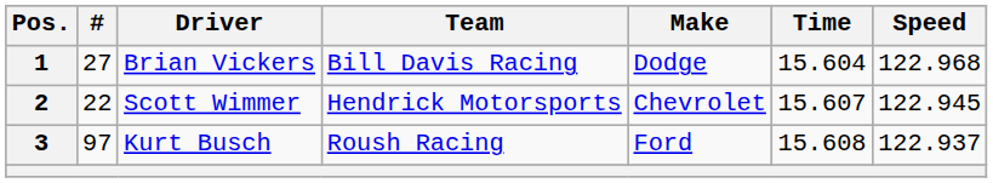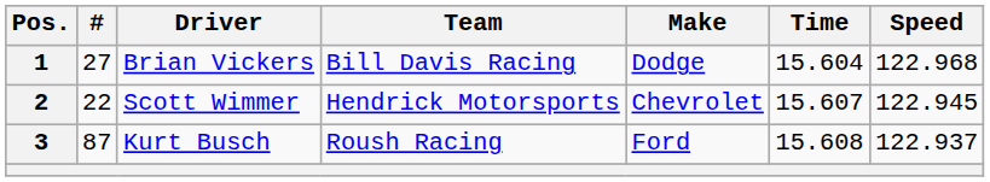 <table class="wikitable" style="font-size:95%">
 <tr>
 <th>Pos.</th>
 <th>#</th>
 <th>Driver</th>
 <th>Team</th>
 <th>Make</th>
 <th>Time</th>
 <th>Speed</th>
 </tr>
 <tr>
 <th>1</th>
 <td>27</td>
 <td><a href='#'>Brian Vickers</a></td>
 <td><a href='#'>Bill Davis Racing</a></td>
 <td><a href='#'>Dodge</a></td>
 <td>15.604</td>
 <td>122.968</td>
 </tr>
 <tr>
 <th>2</th>
 <td>22</td>
 <td><a href='#'>Scott Wimmer</a></td>
 <td><a href='#'>Hendrick Motorsports</a></td>
 <td><a href='#'>Chevrolet</a></td>
 <td>15.607</td>
 <td>122.945</td>
 </tr>
 <tr>
 <th>3</th>
-<td>97</td>
+<td>87</td>
 <td><a href='#'>Kurt Busch</a></td>
 <td><a href='#'>Roush Racing</a></td>
 <td><a href='#'>Ford</a></td>
 <td>15.608</td>
 <td>122.937</td>
 </tr>
 <tr>
 <th colspan="7"></th>
 </tr>
 </table>
